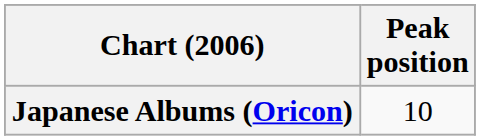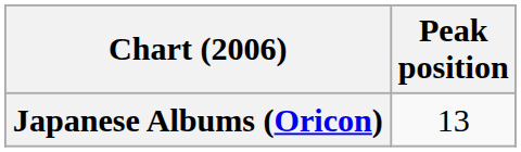 <table class="wikitable sortable plainrowheaders">
 <tr>
 <th scope="col">Chart (2006)</th>
 <th scope="col">Peak<br>position</th>
 </tr>
 <tr>
 <th scope="row">Japanese Albums (<a href='#'>Oricon</a>)</th>
-<td align="center">10</td>
+<td align="center">13</td>
 </tr>
 </table>
